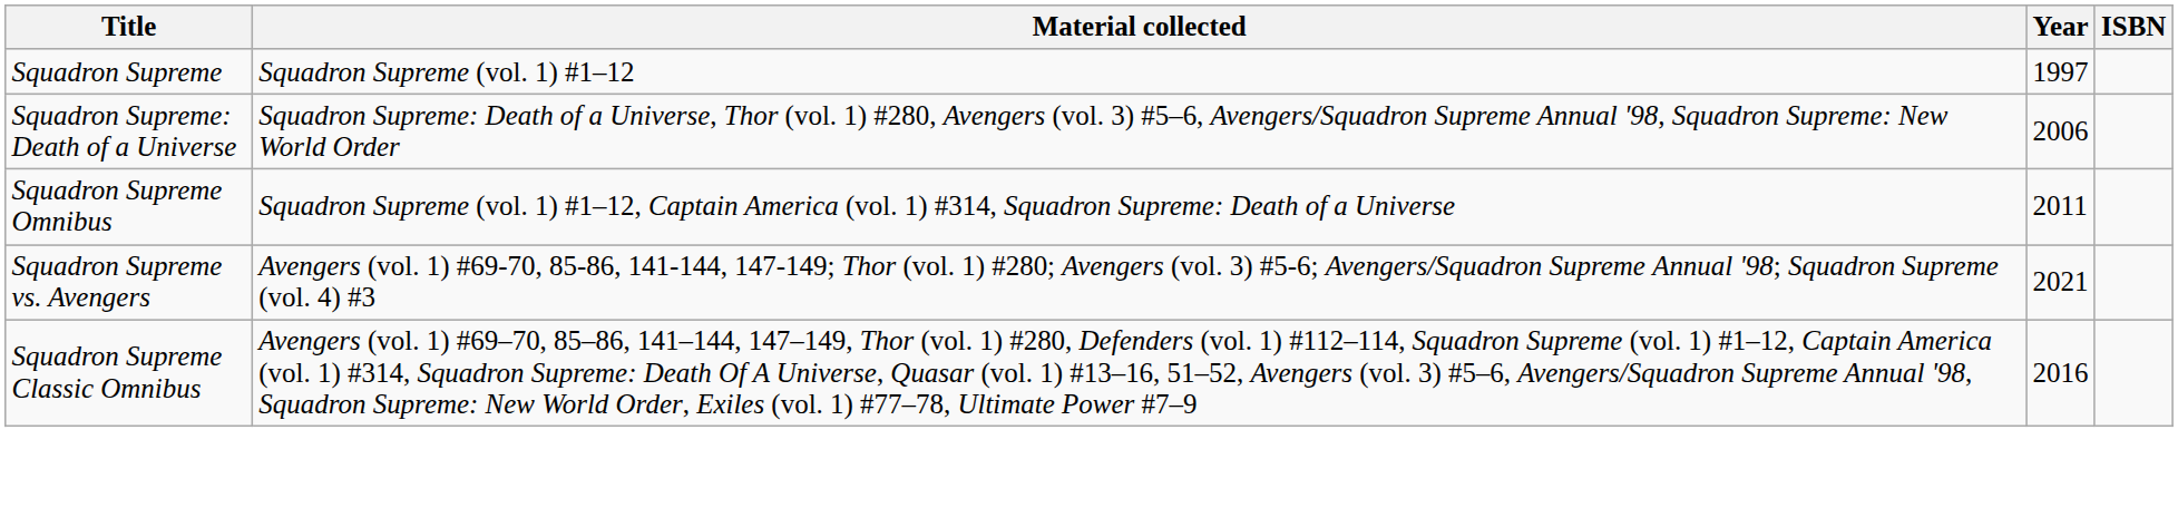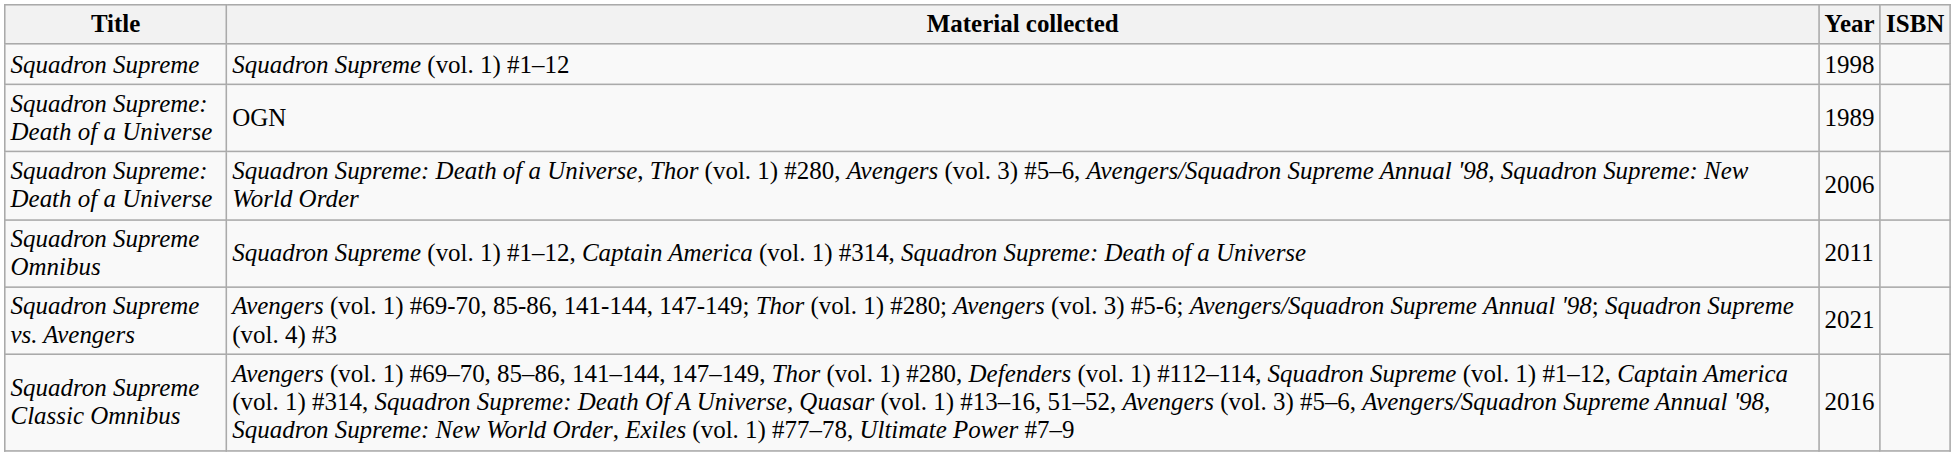 <table class="wikitable sortable">
 <tr>
 <th>Title</th>
 <th>Material collected</th>
 <th>Year</th>
 <th>ISBN</th>
 </tr>
 <tr>
 <td><em>Squadron Supreme</em></td>
 <td><em>Squadron Supreme</em> (vol. 1) #1–12</td>
-<td>1997</td>
+<td>1998</td>
+<td></td>
+</tr>
+<tr>
+<td><em>Squadron Supreme: Death of a Universe</em></td>
+<td>OGN</td>
+<td>1989</td>
 <td></td>
 </tr>
 <tr>
 <td><em>Squadron Supreme: Death of a Universe</em></td>
 <td><em>Squadron Supreme: Death of a Universe</em>, <em>Thor</em> (vol. 1) #280, <em>Avengers</em> (vol. 3) #5–6, <em>Avengers/Squadron Supreme Annual '98,</em> <em>Squadron Supreme: New World Order</em></td>
 <td>2006</td>
 <td></td>
 </tr>
 <tr>
 <td><em>Squadron Supreme Omnibus</em></td>
 <td><em>Squadron Supreme</em> (vol. 1) #1–12, <em>Captain America</em> (vol. 1) #314, <em>Squadron Supreme: Death of a Universe</em></td>
 <td>2011</td>
 <td></td>
 </tr>
 <tr>
 <td><em>Squadron Supreme vs. Avengers</em></td>
 <td><em>Avengers</em> (vol. 1) #69-70, 85-86, 141-144, 147-149; <em>Thor</em> (vol. 1) #280; <em>Avengers</em> (vol. 3) #5-6; <em>Avengers/Squadron Supreme</em> <em>Annual '98</em>; <em>Squadron Supreme</em> (vol. 4) #3</td>
 <td>2021</td>
 <td></td>
 </tr>
 <tr>
 <td><em>Squadron Supreme Classic Omnibus</em></td>
 <td><em>Avengers</em> (vol. 1) #69–70, 85–86, 141–144, 147–149, <em>Thor</em> (vol. 1) #280, <em>Defenders</em> (vol. 1) #112–114, <em>Squadron Supreme</em> (vol. 1) #1–12, <em>Captain America</em> (vol. 1) #314, <em>Squadron Supreme: Death Of A Universe</em>, <em>Quasar</em> (vol. 1) #13–16, 51–52, <em>Avengers</em> (vol. 3) #5–6, <em>Avengers/Squadron Supreme Annual '98</em>, <em>Squadron Supreme: New World Order</em>, <em>Exiles</em> (vol. 1) #77–78, <em>Ultimate Power</em> #7–9</td>
 <td>2016</td>
 <td></td>
 </tr>
 </table>
